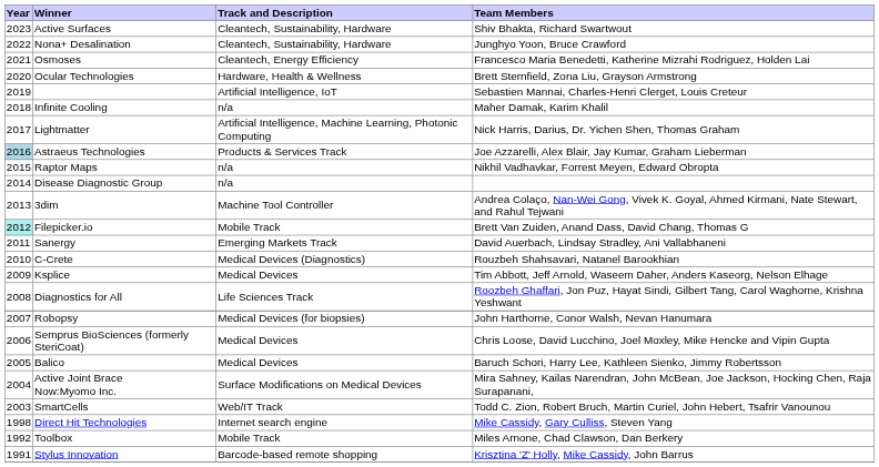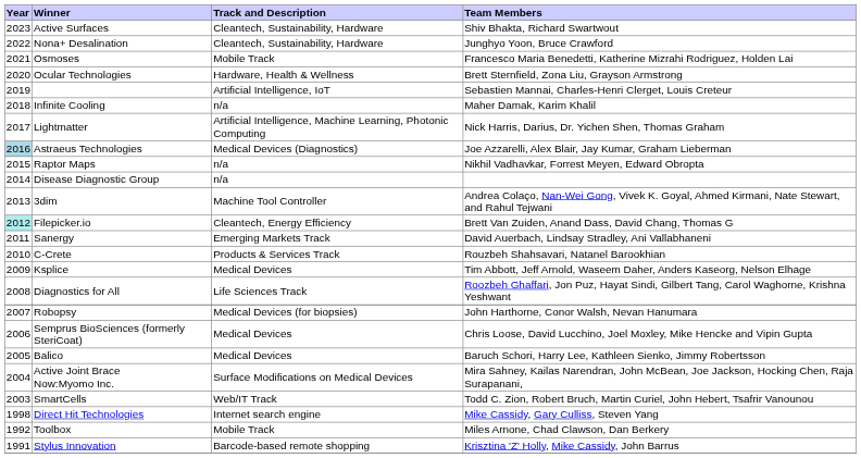 <table border=1 cellpadding=2 style="border-collapse: collapse;">
 <tr bgcolor="#ccccff">
 <td><strong>Year</strong></td>
 <td><strong>Winner</strong></td>
 <td><strong>Track and Description</strong></td>
 <td><strong>Team Members</strong></td>
 </tr>
 <tr>
 <td>2023</td>
 <td>Active Surfaces</td>
 <td>Cleantech, Sustainability, Hardware</td>
 <td>Shiv Bhakta, Richard Swartwout</td>
 </tr>
 <tr>
 <td>2022</td>
 <td>Nona+ Desalination</td>
 <td>Cleantech, Sustainability, Hardware</td>
 <td>Junghyo Yoon, Bruce Crawford</td>
 </tr>
 <tr>
 <td>2021</td>
 <td>Osmoses</td>
-<td>Cleantech, Energy Efficiency</td>
+<td>Mobile Track</td>
 <td>Francesco Maria Benedetti, Katherine Mizrahi Rodriguez, Holden Lai</td>
 </tr>
 <tr>
 <td>2020</td>
 <td>Ocular Technologies</td>
 <td>Hardware, Health & Wellness</td>
 <td>Brett Sternfield, Zona Liu, Grayson Armstrong</td>
 </tr>
 <tr>
 <td>2019</td>
 <td></td>
 <td>Artificial Intelligence, IoT</td>
 <td>Sebastien Mannai, Charles-Henri Clerget, Louis Creteur</td>
 </tr>
 <tr>
 <td>2018</td>
 <td>Infinite Cooling</td>
 <td>n/a</td>
 <td>Maher Damak, Karim Khalil</td>
 </tr>
 <tr>
 <td>2017</td>
 <td>Lightmatter</td>
 <td>Artificial Intelligence, Machine Learning, Photonic Computing</td>
 <td>Nick Harris, Darius, Dr. Yichen Shen, Thomas Graham</td>
 </tr>
 <tr>
 <td style="background: lightblue;">2016</td>
 <td>Astraeus Technologies</td>
-<td>Products & Services Track</td>
+<td>Medical Devices (Diagnostics)</td>
 <td>Joe Azzarelli, Alex Blair, Jay Kumar, Graham Lieberman</td>
 </tr>
 <tr>
 <td>2015</td>
 <td>Raptor Maps</td>
 <td>n/a</td>
 <td>Nikhil Vadhavkar, Forrest Meyen, Edward Obropta</td>
 </tr>
 <tr>
 <td>2014</td>
 <td>Disease Diagnostic Group</td>
 <td>n/a</td>
 <td></td>
 </tr>
 <tr>
 <td>2013</td>
 <td>3dim</td>
 <td>Machine Tool Controller</td>
 <td>Andrea Colaço, <a href='#'>Nan-Wei Gong</a>, Vivek K. Goyal, Ahmed Kirmani, Nate Stewart, and Rahul Tejwani</td>
 </tr>
 <tr>
 <td style="background: paleturquoise;">2012</td>
 <td>Filepicker.io</td>
-<td>Mobile Track</td>
+<td>Cleantech, Energy Efficiency</td>
 <td>Brett Van Zuiden, Anand Dass, David Chang, Thomas G</td>
 </tr>
 <tr>
 <td>2011</td>
 <td>Sanergy</td>
 <td>Emerging Markets Track</td>
 <td>David Auerbach, Lindsay Stradley, Ani Vallabhaneni</td>
 </tr>
 <tr>
 <td>2010</td>
 <td>C-Crete</td>
-<td>Medical Devices (Diagnostics)</td>
+<td>Products & Services Track</td>
 <td>Rouzbeh Shahsavari, Natanel Barookhian</td>
 </tr>
 <tr>
 <td>2009</td>
 <td>Ksplice</td>
 <td>Medical Devices</td>
 <td>Tim Abbott, Jeff Arnold, Waseem Daher, Anders Kaseorg, Nelson Elhage</td>
 </tr>
 <tr>
 <td>2008</td>
 <td>Diagnostics for All</td>
 <td>Life Sciences Track</td>
 <td><a href='#'>Roozbeh Ghaffari</a>, Jon Puz, Hayat Sindi, Gilbert Tang, Carol Waghorne, Krishna Yeshwant</td>
 </tr>
 <tr>
 </tr>
 <tr>
 <td>2007</td>
 <td>Robopsy</td>
 <td>Medical Devices (for biopsies)</td>
 <td>John Harthorne, Conor Walsh, Nevan Hanumara</td>
 </tr>
 <tr>
 <td>2006</td>
 <td>Semprus BioSciences (formerly SteriCoat)</td>
 <td>Medical Devices</td>
 <td>Chris Loose, David Lucchino, Joel Moxley, Mike Hencke and Vipin Gupta</td>
 </tr>
 <tr>
 <td>2005</td>
 <td>Balico</td>
 <td>Medical Devices</td>
 <td>Baruch Schori, Harry Lee, Kathleen Sienko, Jimmy Robertsson</td>
 </tr>
 <tr>
 <td>2004</td>
 <td>Active Joint Brace<br>Now:Myomo Inc.</td>
 <td>Surface Modifications on Medical Devices</td>
 <td>Mira Sahney, Kailas Narendran, John McBean, Joe Jackson, Hocking Chen, Raja Surapanani,</td>
 </tr>
 <tr>
 <td>2003</td>
 <td>SmartCells</td>
 <td>Web/IT Track</td>
 <td>Todd C. Zion, Robert Bruch, Martin Curiel, John Hebert, Tsafrir Vanounou</td>
 </tr>
 <tr>
 <td>1998</td>
 <td><a href='#'>Direct Hit Technologies</a></td>
 <td>Internet search engine</td>
 <td><a href='#'>Mike Cassidy</a>, <a href='#'>Gary Culliss</a>, Steven Yang</td>
 </tr>
 <tr>
 <td>1992</td>
 <td>Toolbox</td>
 <td>Mobile Track</td>
 <td>Miles Arnone, Chad Clawson, Dan Berkery</td>
 </tr>
 <tr>
 <td>1991</td>
 <td><a href='#'>Stylus Innovation</a></td>
 <td>Barcode-based remote shopping</td>
 <td><a href='#'>Krisztina 'Z' Holly</a>, <a href='#'>Mike Cassidy</a>, John Barrus</td>
 </tr>
 <tr>
 </tr>
 </table>
